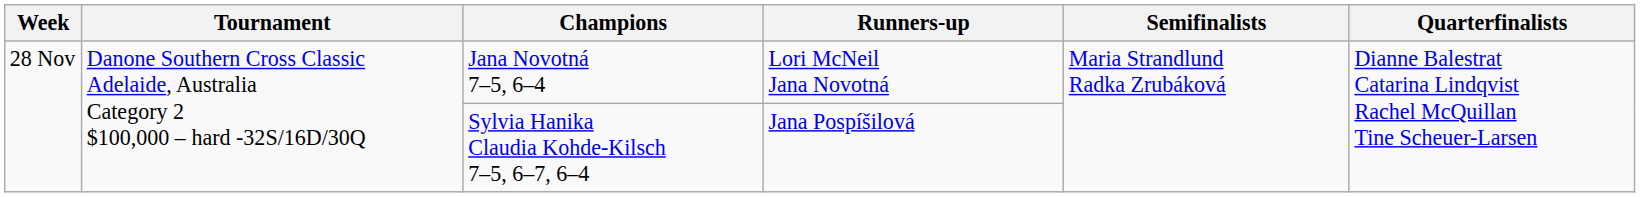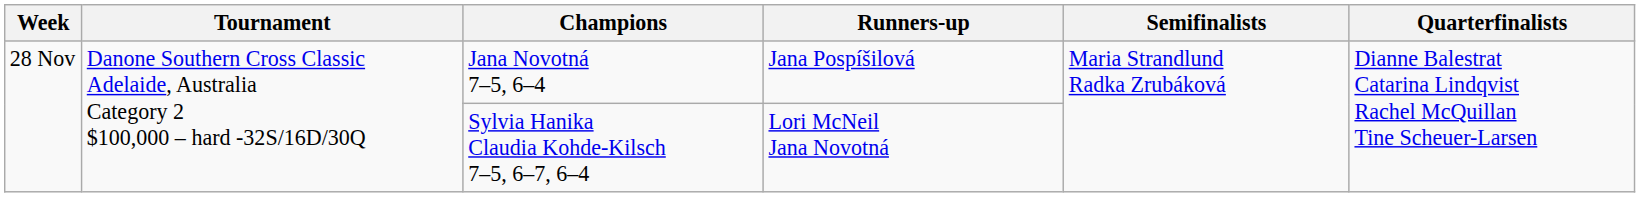 <table class=wikitable style=font-size:95%>
 <tr>
 <th style="width:46px;">Week</th>
 <th style="width:256px;">Tournament</th>
 <th style="width:200px;">Champions</th>
 <th style="width:200px;">Runners-up</th>
 <th style="width:190px;">Semifinalists</th>
 <th style="width:190px;">Quarterfinalists</th>
 </tr>
 <tr valign=top>
 <td rowspan=2>28 Nov</td>
 <td rowspan=2><a href='#'>Danone Southern Cross Classic</a><br><a href='#'>Adelaide</a>, Australia <br>Category 2  <br>$100,000 – hard -32S/16D/30Q</td>
 <td> <a href='#'>Jana Novotná</a> <br>7–5, 6–4</td>
-<td> <a href='#'>Lori McNeil</a><br>  <a href='#'>Jana Novotná</a></td>
+<td> <a href='#'>Jana Pospíšilová</a></td>
 <td rowspan=2> <a href='#'>Maria Strandlund</a> <br> <a href='#'>Radka Zrubáková</a></td>
 <td rowspan=2> <a href='#'>Dianne Balestrat</a> <br> <a href='#'>Catarina Lindqvist</a><br>  <a href='#'>Rachel McQuillan</a><br> <a href='#'>Tine Scheuer-Larsen</a></td>
 </tr>
 <tr valign="top">
 <td> <a href='#'>Sylvia Hanika</a><br> <a href='#'>Claudia Kohde-Kilsch</a> <br>7–5, 6–7, 6–4</td>
-<td> <a href='#'>Jana Pospíšilová</a></td>
+<td> <a href='#'>Lori McNeil</a><br>  <a href='#'>Jana Novotná</a></td>
 </tr>
 </table>
